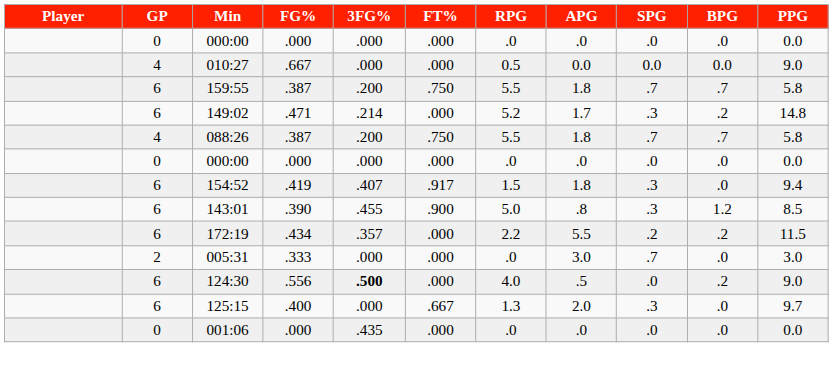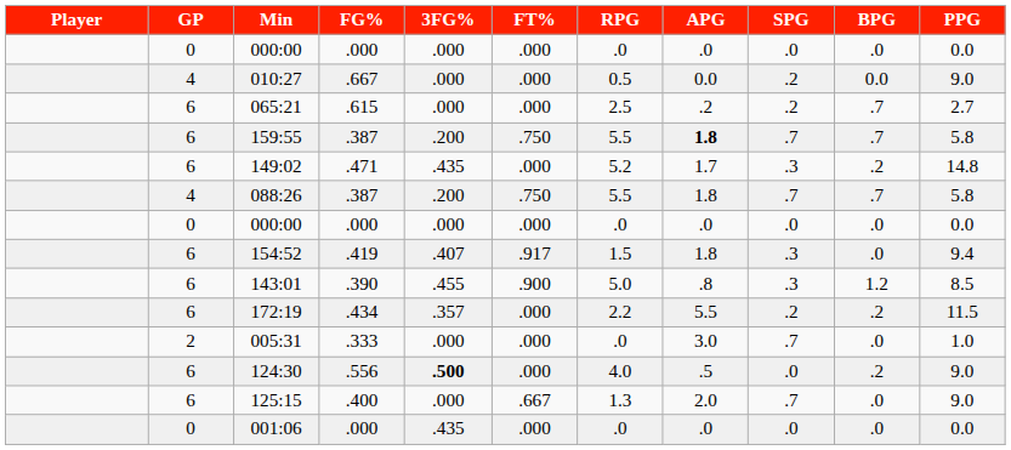 <table class="wikitable sortable">
 <tr>
 <th style="background:#ff2000; color:#fff; width:10%;">Player</th>
 <th style="background:#ff2000; color:#fff; width:6%;">GP</th>
 <th style="background:#ff2000; color:#fff; width:6%;">Min</th>
 <th style="background:#ff2000; color:#fff; width:6%;">FG%</th>
 <th style="background:#ff2000; color:#fff; width:6%;">3FG%</th>
 <th style="background:#ff2000; color:#fff; width:6%;">FT%</th>
 <th style="background:#ff2000; color:#fff; width:6%;">RPG</th>
 <th style="background:#ff2000; color:#fff; width:6%;">APG</th>
 <th style="background:#ff2000; color:#fff; width:6%;">SPG</th>
 <th style="background:#ff2000; color:#fff; width:6%;">BPG</th>
 <th style="background:#ff2000; color:#fff; width:6%;">PPG</th>
 </tr>
 <tr style="text-align:center;" bgcolor="">
 <td></td>
 <td>0</td>
 <td>000:00</td>
 <td>.000</td>
 <td>.000</td>
 <td>.000</td>
 <td>.0</td>
 <td>.0</td>
 <td>.0</td>
 <td>.0</td>
 <td>0.0</td>
 </tr>
 <tr style="text-align:center; background:#f0f0f0;">
 <td></td>
 <td>4</td>
 <td>010:27</td>
 <td>.667</td>
 <td>.000</td>
 <td>.000</td>
 <td>0.5</td>
 <td>0.0</td>
-<td>0.0</td>
+<td>.2</td>
 <td>0.0</td>
 <td>9.0</td>
+</tr>
+<tr style="text-align:center;" bgcolor="">
+<td></td>
+<td>6</td>
+<td>065:21</td>
+<td>.615</td>
+<td>.000</td>
+<td>.000</td>
+<td>2.5</td>
+<td>.2</td>
+<td>.2</td>
+<td>.7</td>
+<td>2.7</td>
 </tr>
 <tr style="text-align:center; background:#f0f0f0;">
 <td><strong></strong></td>
 <td>6</td>
 <td>159:55</td>
 <td>.387</td>
 <td>.200</td>
 <td>.750</td>
 <td>5.5</td>
-<td>1.8</td>
+<td><strong>1.8</strong></td>
 <td>.7</td>
 <td>.7</td>
 <td>5.8</td>
 </tr>
 <tr style="text-align:center;" bgcolor="">
 <td><strong></strong></td>
 <td>6</td>
 <td>149:02</td>
 <td>.471</td>
-<td>.214</td>
+<td>.435</td>
 <td>.000</td>
 <td>5.2</td>
 <td>1.7</td>
 <td>.3</td>
 <td>.2</td>
 <td>14.8</td>
 </tr>
 <tr style="text-align:center; background:#f0f0f0;">
 <td></td>
 <td>4</td>
 <td>088:26</td>
 <td>.387</td>
 <td>.200</td>
 <td>.750</td>
 <td>5.5</td>
 <td>1.8</td>
 <td>.7</td>
 <td>.7</td>
 <td>5.8</td>
 </tr>
 <tr style="text-align:center;" bgcolor="">
 <td></td>
 <td>0</td>
 <td>000:00</td>
 <td>.000</td>
 <td>.000</td>
 <td>.000</td>
 <td>.0</td>
 <td>.0</td>
 <td>.0</td>
 <td>.0</td>
 <td>0.0</td>
 </tr>
 <tr style="text-align:center; background:#f0f0f0;">
 <td><strong></strong></td>
 <td>6</td>
 <td>154:52</td>
 <td>.419</td>
 <td>.407</td>
 <td>.917</td>
 <td>1.5</td>
 <td>1.8</td>
 <td>.3</td>
 <td>.0</td>
 <td>9.4</td>
 </tr>
 <tr style="text-align:center;" bgcolor="">
 <td><strong></strong></td>
 <td>6</td>
 <td>143:01</td>
 <td>.390</td>
 <td>.455</td>
 <td>.900</td>
 <td>5.0</td>
 <td>.8</td>
 <td>.3</td>
 <td>1.2</td>
 <td>8.5</td>
 </tr>
 <tr style="text-align:center; background:#f0f0f0;">
 <td><strong></strong></td>
 <td>6</td>
 <td>172:19</td>
 <td>.434</td>
 <td>.357</td>
 <td>.000</td>
 <td>2.2</td>
 <td>5.5</td>
 <td>.2</td>
 <td>.2</td>
 <td>11.5</td>
 </tr>
 <tr style="text-align:center;" bgcolor="">
 <td></td>
 <td>2</td>
 <td>005:31</td>
 <td>.333</td>
 <td>.000</td>
 <td>.000</td>
 <td>.0</td>
 <td>3.0</td>
 <td>.7</td>
 <td>.0</td>
-<td>3.0</td>
+<td>1.0</td>
 </tr>
 <tr style="text-align:center; background:#f0f0f0;">
 <td></td>
 <td>6</td>
 <td>124:30</td>
 <td>.556</td>
 <td><strong>.500</strong></td>
 <td>.000</td>
 <td>4.0</td>
 <td>.5</td>
 <td>.0</td>
 <td>.2</td>
 <td>9.0</td>
 </tr>
 <tr style="text-align:center;" bgcolor="">
 <td></td>
 <td>6</td>
 <td>125:15</td>
 <td>.400</td>
 <td>.000</td>
 <td>.667</td>
 <td>1.3</td>
 <td>2.0</td>
-<td>.3</td>
+<td>.7</td>
 <td>.0</td>
-<td>9.7</td>
+<td>9.0</td>
 </tr>
 <tr style="text-align:center; background:#f0f0f0;">
 <td></td>
 <td>0</td>
 <td>001:06</td>
 <td>.000</td>
 <td>.435</td>
 <td>.000</td>
 <td>.0</td>
 <td>.0</td>
 <td>.0</td>
 <td>.0</td>
 <td>0.0</td>
 </tr>
 </table>
